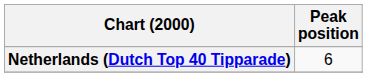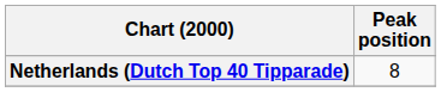 <table class="wikitable sortable plainrowheaders" style="text-align:center">
 <tr>
 <th>Chart (2000)</th>
 <th>Peak<br>position</th>
 </tr>
 <tr>
 </tr>
 <tr>
 <th scope="row">Netherlands (<a href='#'>Dutch Top 40 Tipparade</a>)</th>
-<td>6</td>
+<td>8</td>
 </tr>
 <tr>
 </tr>
 <tr>
 </tr>
 <tr>
 </tr>
 </table>
